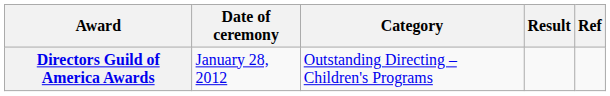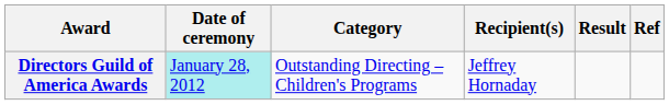 <table class="wikitable plainrowheaders">
 <tr>
 <th scope="col">Award</th>
 <th scope="col">Date of ceremony</th>
 <th scope="col">Category</th>
+<th scope="col">Recipient(s)</th>
 <th scope="col">Result</th>
 <th scope="col">Ref</th>
 </tr>
 <tr>
 <th scope="row"><a href='#'>Directors Guild of America Awards</a></th>
-<td><a href='#'>January 28, 2012</a></td>
+<td style="background: paleturquoise;"><a href='#'>January 28, 2012</a></td>
 <td><a href='#'>Outstanding Directing – Children's Programs</a></td>
+<td><a href='#'>Jeffrey Hornaday</a></td>
 <td></td>
 <td></td>
 </tr>
 </table>
